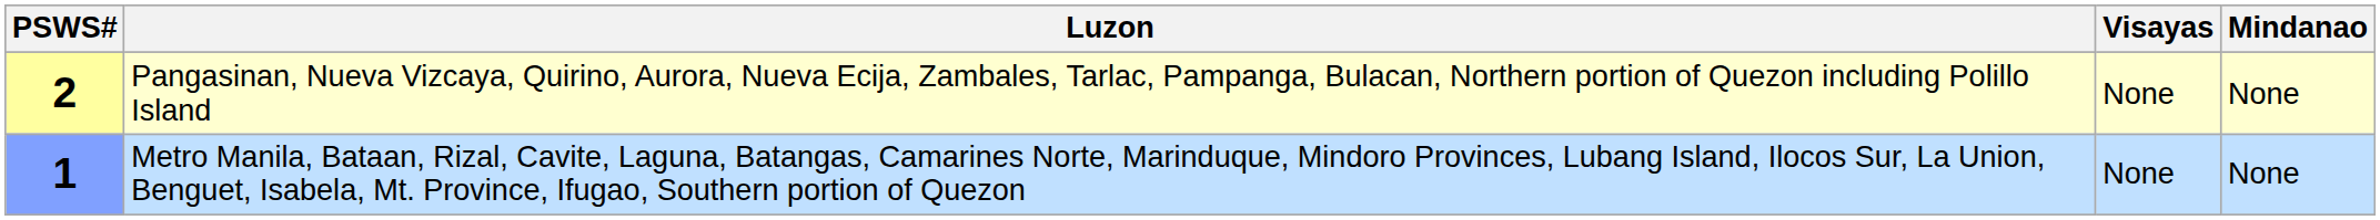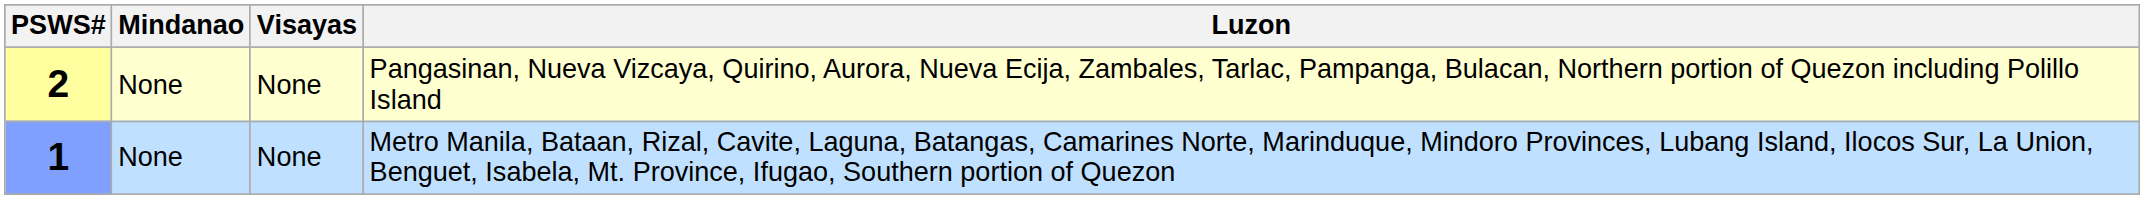 <table class="wikitable" style="margin:1em auto 1em auto;">
 <tr>
 <th width="5%">PSWS#</th>
+<th>Mindanao</th>
+<th>Visayas</th>
 <th>Luzon</th>
-<th>Visayas</th>
-<th>Mindanao</th>
 </tr>
 <tr>
 <th style="background-color:#ffffa0"><big><big>2</big></big></th>
-<td style="background-color:#ffffd0">Pangasinan, Nueva Vizcaya, Quirino, Aurora, Nueva Ecija, Zambales, Tarlac, Pampanga, Bulacan, Northern portion of Quezon including Polillo Island</td>
 <td style="background-color:#ffffd0">None</td>
 <td style="background-color:#ffffd0">None</td>
+<td style="background-color:#ffffd0">Pangasinan, Nueva Vizcaya, Quirino, Aurora, Nueva Ecija, Zambales, Tarlac, Pampanga, Bulacan, Northern portion of Quezon including Polillo Island</td>
 </tr>
 <tr>
 <th style="background-color:#80a0ff"><big><big>1</big></big></th>
-<td style="background-color:#c0e0ff">Metro Manila, Bataan, Rizal, Cavite, Laguna, Batangas, Camarines Norte, Marinduque, Mindoro Provinces, Lubang Island, Ilocos Sur, La Union, Benguet, Isabela, Mt. Province, Ifugao, Southern portion of Quezon</td>
 <td style="background-color:#c0e0ff">None</td>
 <td style="background-color:#c0e0ff">None</td>
+<td style="background-color:#c0e0ff">Metro Manila, Bataan, Rizal, Cavite, Laguna, Batangas, Camarines Norte, Marinduque, Mindoro Provinces, Lubang Island, Ilocos Sur, La Union, Benguet, Isabela, Mt. Province, Ifugao, Southern portion of Quezon</td>
 </tr>
 </table>
